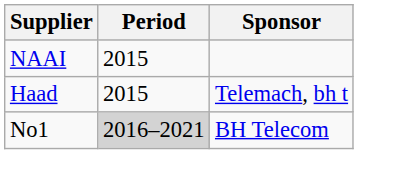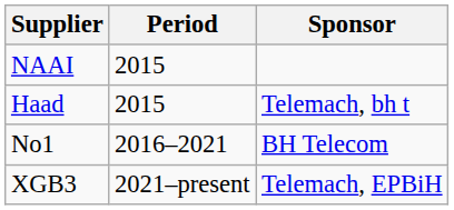 <table class="wikitable">
 <tr>
 <th>Supplier</th>
 <th>Period</th>
 <th>Sponsor</th>
 </tr>
 <tr>
 <td> <a href='#'>NAAI</a></td>
 <td>2015</td>
 <td></td>
 </tr>
 <tr>
 <td> <a href='#'>Haad</a></td>
 <td>2015</td>
 <td><a href='#'>Telemach</a>, <a href='#'>bh t</a></td>
 </tr>
 <tr>
 <td> No1</td>
-<td style="background: lightgrey;">2016–2021</td>
+<td>2016–2021</td>
 <td><a href='#'>BH Telecom</a></td>
 </tr>
+<tr>
+<td> XGB3</td>
+<td>2021–present</td>
+<td><a href='#'>Telemach</a>, <a href='#'>EPBiH</a></td>
+</tr>
 </table>
